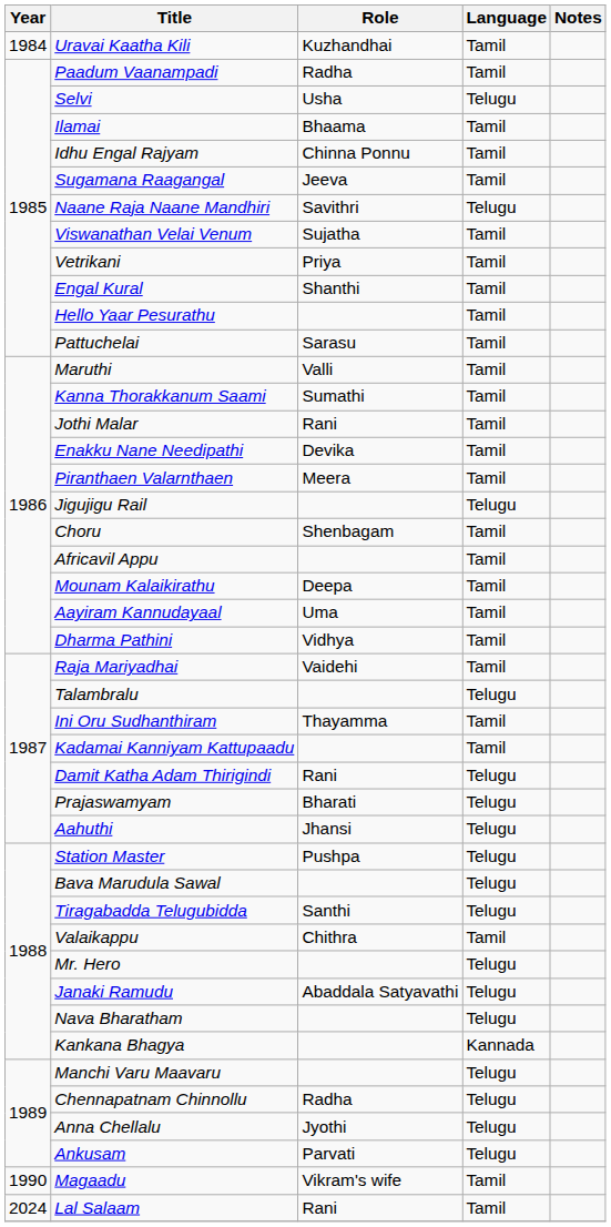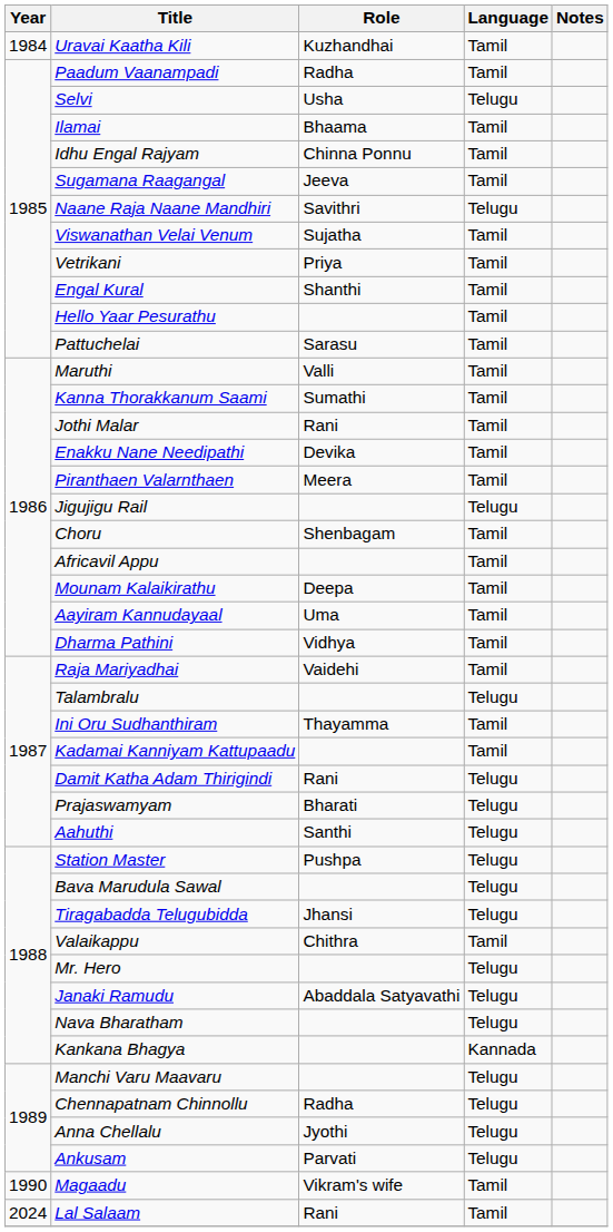 <table class="wikitable sortable">
 <tr style="background:#ccc; text-align:center;">
 <th>Year</th>
 <th>Title</th>
 <th>Role</th>
 <th>Language</th>
 <th>Notes</th>
 </tr>
 <tr>
 <td rowspan="1">1984</td>
 <td><em><a href='#'>Uravai Kaatha Kili</a></em></td>
 <td>Kuzhandhai</td>
 <td>Tamil</td>
 <td></td>
 </tr>
 <tr>
 <td rowspan="11">1985</td>
 <td><em><a href='#'>Paadum Vaanampadi</a></em></td>
 <td>Radha</td>
 <td>Tamil</td>
 <td></td>
 </tr>
 <tr>
 <td><em><a href='#'>Selvi</a></em></td>
 <td>Usha</td>
 <td>Telugu</td>
 <td></td>
 </tr>
 <tr>
 <td><em><a href='#'>Ilamai</a></em></td>
 <td>Bhaama</td>
 <td>Tamil</td>
 <td></td>
 </tr>
 <tr>
 <td><em>Idhu Engal Rajyam</em></td>
 <td>Chinna Ponnu</td>
 <td>Tamil</td>
 <td></td>
 </tr>
 <tr>
 <td><em><a href='#'>Sugamana Raagangal</a></em></td>
 <td>Jeeva</td>
 <td>Tamil</td>
 <td></td>
 </tr>
 <tr>
 <td><em><a href='#'>Naane Raja Naane Mandhiri</a></em></td>
 <td>Savithri</td>
 <td>Telugu</td>
 <td></td>
 </tr>
 <tr>
 <td><em><a href='#'>Viswanathan Velai Venum</a></em></td>
 <td>Sujatha</td>
 <td>Tamil</td>
 <td></td>
 </tr>
 <tr>
 <td><em>Vetrikani</em></td>
 <td>Priya</td>
 <td>Tamil</td>
 <td></td>
 </tr>
 <tr>
 <td><em><a href='#'>Engal Kural</a></em></td>
 <td>Shanthi</td>
 <td>Tamil</td>
 <td></td>
 </tr>
 <tr>
 <td><em><a href='#'>Hello Yaar Pesurathu</a></em></td>
 <td></td>
 <td>Tamil</td>
 <td></td>
 </tr>
 <tr>
 <td><em>Pattuchelai</em></td>
 <td>Sarasu</td>
 <td>Tamil</td>
 <td></td>
 </tr>
 <tr>
 <td rowspan="11">1986</td>
 <td><em>Maruthi</em></td>
 <td>Valli</td>
 <td>Tamil</td>
 <td></td>
 </tr>
 <tr>
 <td><em><a href='#'>Kanna Thorakkanum Saami</a></em></td>
 <td>Sumathi</td>
 <td>Tamil</td>
 <td></td>
 </tr>
 <tr>
 <td><em>Jothi Malar</em></td>
 <td>Rani</td>
 <td>Tamil</td>
 <td></td>
 </tr>
 <tr>
 <td><em><a href='#'>Enakku Nane Needipathi</a></em></td>
 <td>Devika</td>
 <td>Tamil</td>
 <td></td>
 </tr>
 <tr>
 <td><em><a href='#'>Piranthaen Valarnthaen</a></em></td>
 <td>Meera</td>
 <td>Tamil</td>
 <td></td>
 </tr>
 <tr>
 <td><em>Jigujigu Rail</em></td>
 <td></td>
 <td>Telugu</td>
 <td></td>
 </tr>
 <tr>
 <td><em>Choru</em></td>
 <td>Shenbagam</td>
 <td>Tamil</td>
 <td></td>
 </tr>
 <tr>
 <td><em>Africavil Appu</em></td>
 <td></td>
 <td>Tamil</td>
 <td></td>
 </tr>
 <tr>
 <td><em><a href='#'>Mounam Kalaikirathu</a></em></td>
 <td>Deepa</td>
 <td>Tamil</td>
 <td></td>
 </tr>
 <tr>
 <td><em><a href='#'>Aayiram Kannudayaal</a></em></td>
 <td>Uma</td>
 <td>Tamil</td>
 <td></td>
 </tr>
 <tr>
 <td><em><a href='#'>Dharma Pathini</a></em></td>
 <td>Vidhya</td>
 <td>Tamil</td>
 <td></td>
 </tr>
 <tr>
 <td rowspan="7">1987</td>
 <td><em><a href='#'>Raja Mariyadhai</a></em></td>
 <td>Vaidehi</td>
 <td>Tamil</td>
 <td></td>
 </tr>
 <tr>
 <td><em>Talambralu</em></td>
 <td></td>
 <td>Telugu</td>
 <td></td>
 </tr>
 <tr>
 <td><em><a href='#'>Ini Oru Sudhanthiram</a></em></td>
 <td>Thayamma</td>
 <td>Tamil</td>
 <td></td>
 </tr>
 <tr>
 <td><em><a href='#'>Kadamai Kanniyam Kattupaadu</a></em></td>
 <td></td>
 <td>Tamil</td>
 <td></td>
 </tr>
 <tr>
 <td><em><a href='#'>Damit Katha Adam Thirigindi</a></em></td>
 <td>Rani</td>
 <td>Telugu</td>
 <td></td>
 </tr>
 <tr>
 <td><em>Prajaswamyam</em></td>
 <td>Bharati</td>
 <td>Telugu</td>
 <td></td>
 </tr>
 <tr>
 <td><em><a href='#'>Aahuthi</a></em></td>
-<td>Jhansi</td>
+<td>Santhi</td>
 <td>Telugu</td>
 <td></td>
 </tr>
 <tr>
 <td rowspan="8">1988</td>
 <td><em><a href='#'>Station Master</a></em></td>
 <td>Pushpa</td>
 <td>Telugu</td>
 <td></td>
 </tr>
 <tr>
 <td><em>Bava Marudula Sawal</em></td>
 <td></td>
 <td>Telugu</td>
 <td></td>
 </tr>
 <tr>
 <td><em><a href='#'>Tiragabadda Telugubidda</a></em></td>
-<td>Santhi</td>
+<td>Jhansi</td>
 <td>Telugu</td>
 <td></td>
 </tr>
 <tr>
 <td><em>Valaikappu</em></td>
 <td>Chithra</td>
 <td>Tamil</td>
 <td></td>
 </tr>
 <tr>
 <td><em>Mr. Hero</em></td>
 <td></td>
 <td>Telugu</td>
 <td></td>
 </tr>
 <tr>
 <td><em><a href='#'>Janaki Ramudu</a></em></td>
 <td>Abaddala Satyavathi</td>
 <td>Telugu</td>
 <td></td>
 </tr>
 <tr>
 <td><em>Nava Bharatham</em></td>
 <td></td>
 <td>Telugu</td>
 <td></td>
 </tr>
 <tr>
 <td><em>Kankana Bhagya</em></td>
 <td></td>
 <td>Kannada</td>
 <td></td>
 </tr>
 <tr>
 <td rowspan="4">1989</td>
 <td><em>Manchi Varu Maavaru</em></td>
 <td></td>
 <td>Telugu</td>
 <td></td>
 </tr>
 <tr>
 <td><em>Chennapatnam Chinnollu</em></td>
 <td>Radha</td>
 <td>Telugu</td>
 <td></td>
 </tr>
 <tr>
 <td><em>Anna Chellalu</em></td>
 <td>Jyothi</td>
 <td>Telugu</td>
 <td></td>
 </tr>
 <tr>
 <td><em><a href='#'>Ankusam</a></em></td>
 <td>Parvati</td>
 <td>Telugu</td>
 <td></td>
 </tr>
 <tr>
 <td rowspan="1">1990</td>
 <td><em><a href='#'>Magaadu</a></em></td>
 <td>Vikram's wife</td>
 <td>Tamil</td>
 <td></td>
 </tr>
 <tr>
 <td rowspan="1">2024</td>
 <td><em><a href='#'>Lal Salaam</a></em></td>
 <td>Rani</td>
 <td>Tamil</td>
 <td></td>
 </tr>
 <tr>
 </tr>
 </table>
